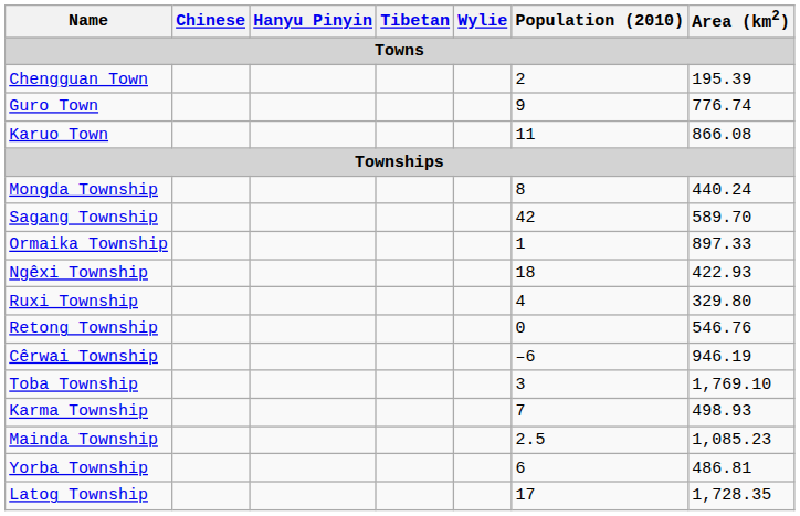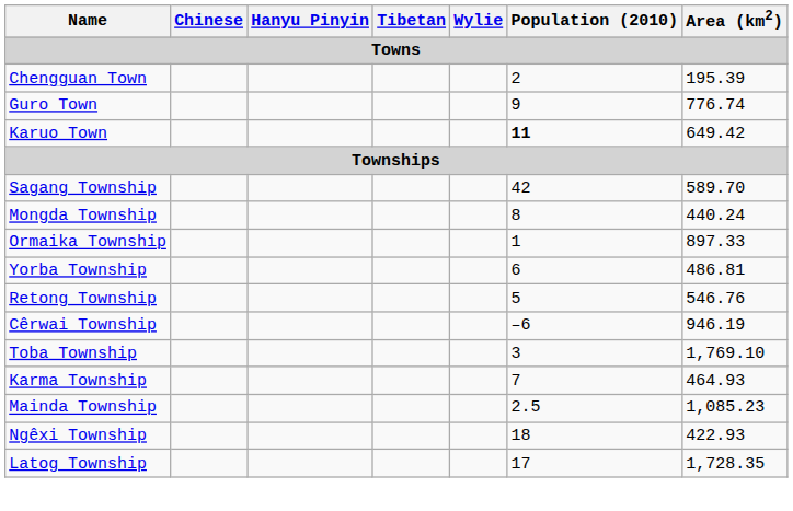 <table class="wikitable"  style="font-size:90%;" align=center>
 <tr>
 <th>Name</th>
 <th><a href='#'>Chinese</a></th>
 <th><a href='#'>Hanyu Pinyin</a></th>
 <th><a href='#'>Tibetan</a></th>
 <th><a href='#'>Wylie</a></th>
 <th>Population (2010)</th>
 <th>Area (km<sup>2</sup>)</th>
 </tr>
 <tr --------->
 <td colspan="7"  style="text-align:center; background:#d3d3d3;"><strong>Towns</strong></td>
 </tr>
 <tr --------->
 <td><a href='#'>Chengguan Town</a></td>
 <td></td>
 <td></td>
 <td></td>
 <td></td>
 <td>2</td>
 <td>195.39</td>
 </tr>
 <tr>
 <td><a href='#'>Guro Town</a></td>
 <td></td>
 <td></td>
 <td></td>
 <td></td>
 <td>9</td>
 <td>776.74</td>
 </tr>
 <tr>
 <td><a href='#'>Karuo Town</a></td>
 <td></td>
 <td></td>
 <td></td>
 <td></td>
-<td>11</td>
-<td>866.08</td>
+<td><strong>11</strong></td>
+<td>649.42</td>
 </tr>
 <tr --------->
 <td colspan="7"  style="text-align:center; background:#d3d3d3;"><strong>Townships</strong></td>
+</tr>
+<tr>
+<td><a href='#'>Sagang Township</a></td>
+<td></td>
+<td></td>
+<td></td>
+<td></td>
+<td>42</td>
+<td>589.70</td>
 </tr>
 <tr --------->
 <td><a href='#'>Mongda Township</a></td>
 <td></td>
 <td></td>
 <td></td>
 <td></td>
 <td>8</td>
 <td>440.24</td>
 </tr>
 <tr>
-<td><a href='#'>Sagang Township</a></td>
-<td></td>
-<td></td>
-<td></td>
-<td></td>
-<td>42</td>
-<td>589.70</td>
-</tr>
-<tr>
 <td><a href='#'>Ormaika Township</a></td>
 <td></td>
 <td></td>
 <td></td>
 <td></td>
 <td>1</td>
 <td>897.33</td>
 </tr>
 <tr>
-<td><a href='#'>Ngêxi Township</a></td>
+<td><a href='#'>Yorba Township</a></td>
 <td></td>
 <td></td>
 <td></td>
 <td></td>
-<td>18</td>
-<td>422.93</td>
-</tr>
-<tr>
-<td><a href='#'>Ruxi Township</a></td>
-<td></td>
-<td></td>
-<td></td>
-<td></td>
-<td>4</td>
-<td>329.80</td>
+<td>6</td>
+<td>486.81</td>
 </tr>
 <tr>
 <td><a href='#'>Retong Township</a></td>
 <td></td>
 <td></td>
 <td></td>
 <td></td>
-<td>0</td>
+<td>5</td>
 <td>546.76</td>
 </tr>
 <tr>
 <td><a href='#'>Cêrwai Township</a></td>
 <td></td>
 <td></td>
 <td></td>
 <td></td>
 <td>–6</td>
 <td>946.19</td>
 </tr>
 <tr>
 <td><a href='#'>Toba Township</a></td>
 <td></td>
 <td></td>
 <td></td>
 <td></td>
 <td>3</td>
 <td>1,769.10</td>
 </tr>
 <tr>
 <td><a href='#'>Karma Township</a></td>
 <td></td>
 <td></td>
 <td></td>
 <td></td>
 <td>7</td>
-<td>498.93</td>
+<td>464.93</td>
 </tr>
 <tr>
 <td><a href='#'>Mainda Township</a></td>
 <td></td>
 <td></td>
 <td></td>
 <td></td>
 <td>2.5</td>
 <td>1,085.23</td>
 </tr>
 <tr>
-<td><a href='#'>Yorba Township</a></td>
+<td><a href='#'>Ngêxi Township</a></td>
 <td></td>
 <td></td>
 <td></td>
 <td></td>
-<td>6</td>
-<td>486.81</td>
+<td>18</td>
+<td>422.93</td>
 </tr>
 <tr>
 <td><a href='#'>Latog Township</a></td>
 <td></td>
 <td></td>
 <td></td>
 <td></td>
 <td>17</td>
 <td>1,728.35</td>
 </tr>
 </table>
